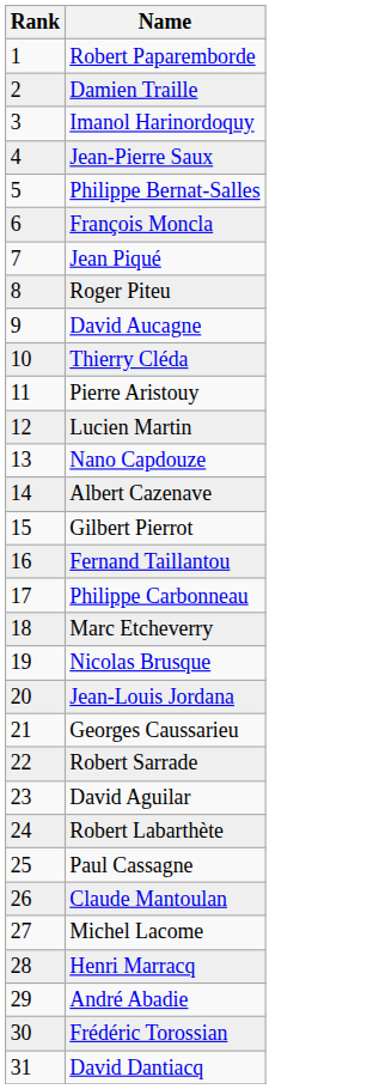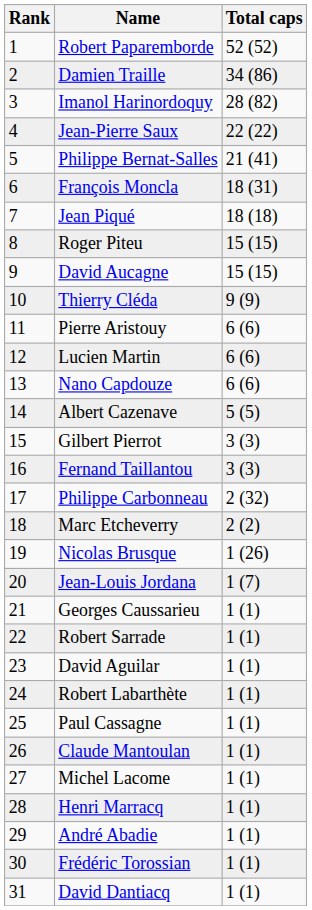 <table class="wikitable">
 <tr>
 <th>Rank</th>
 <th>Name</th>
+<th>Total caps</th>
 </tr>
 <tr>
 <td>1</td>
 <td> <a href='#'>Robert Paparemborde</a></td>
+<td>52 (52)</td>
 </tr>
 <tr bgcolor="#EFEFEF">
 <td>2</td>
 <td> <a href='#'>Damien Traille</a></td>
+<td>34 (86)</td>
 </tr>
 <tr>
 <td>3</td>
 <td> <a href='#'>Imanol Harinordoquy</a></td>
+<td>28 (82)</td>
 </tr>
 <tr bgcolor="#EFEFEF">
 <td>4</td>
 <td> <a href='#'>Jean-Pierre Saux</a></td>
+<td>22 (22)</td>
 </tr>
 <tr>
 <td>5</td>
 <td> <a href='#'>Philippe Bernat-Salles</a></td>
+<td>21 (41)</td>
 </tr>
 <tr bgcolor="#EFEFEF">
 <td>6</td>
 <td> <a href='#'>François Moncla</a></td>
+<td>18 (31)</td>
 </tr>
 <tr>
 <td>7</td>
 <td> <a href='#'>Jean Piqué</a></td>
+<td>18 (18)</td>
 </tr>
 <tr bgcolor="#EFEFEF">
 <td>8</td>
 <td> Roger Piteu</td>
+<td>15 (15)</td>
 </tr>
 <tr>
 <td>9</td>
 <td> <a href='#'>David Aucagne</a></td>
+<td>15 (15)</td>
 </tr>
 <tr bgcolor="#EFEFEF">
 <td>10</td>
 <td> <a href='#'>Thierry Cléda</a></td>
+<td>9 (9)</td>
 </tr>
 <tr>
 <td>11</td>
 <td> Pierre Aristouy</td>
+<td>6 (6)</td>
 </tr>
 <tr bgcolor="#EFEFEF">
 <td>12</td>
 <td> Lucien Martin</td>
+<td>6 (6)</td>
 </tr>
 <tr>
 <td>13</td>
 <td> <a href='#'>Nano Capdouze</a></td>
+<td>6 (6)</td>
 </tr>
 <tr bgcolor="#EFEFEF">
 <td>14</td>
 <td> Albert Cazenave</td>
+<td>5 (5)</td>
 </tr>
 <tr>
 <td>15</td>
 <td> Gilbert Pierrot</td>
+<td>3 (3)</td>
 </tr>
 <tr bgcolor="#EFEFEF">
 <td>16</td>
 <td> <a href='#'>Fernand Taillantou</a></td>
+<td>3 (3)</td>
 </tr>
 <tr>
 <td>17</td>
 <td> <a href='#'>Philippe Carbonneau</a></td>
+<td>2 (32)</td>
 </tr>
 <tr bgcolor="#EFEFEF">
 <td>18</td>
 <td> Marc Etcheverry</td>
+<td>2 (2)</td>
 </tr>
 <tr>
 <td>19</td>
 <td> <a href='#'>Nicolas Brusque</a></td>
+<td>1 (26)</td>
 </tr>
 <tr bgcolor="#EFEFEF">
 <td>20</td>
 <td> <a href='#'>Jean-Louis Jordana</a></td>
+<td>1 (7)</td>
 </tr>
 <tr>
 <td>21</td>
 <td> Georges Caussarieu</td>
+<td>1 (1)</td>
 </tr>
 <tr bgcolor="#EFEFEF">
 <td>22</td>
 <td> Robert Sarrade</td>
+<td>1 (1)</td>
 </tr>
 <tr>
 <td>23</td>
 <td> David Aguilar</td>
+<td>1 (1)</td>
 </tr>
 <tr bgcolor="#EFEFEF">
 <td>24</td>
 <td> Robert Labarthète</td>
+<td>1 (1)</td>
 </tr>
 <tr>
 <td>25</td>
 <td> Paul Cassagne</td>
+<td>1 (1)</td>
 </tr>
 <tr bgcolor="#EFEFEF">
 <td>26</td>
 <td> <a href='#'>Claude Mantoulan</a></td>
+<td>1 (1)</td>
 </tr>
 <tr>
 <td>27</td>
 <td> Michel Lacome</td>
+<td>1 (1)</td>
 </tr>
 <tr bgcolor="#EFEFEF">
 <td>28</td>
 <td> <a href='#'>Henri Marracq</a></td>
+<td>1 (1)</td>
 </tr>
 <tr>
 <td>29</td>
 <td> <a href='#'>André Abadie</a></td>
+<td>1 (1)</td>
 </tr>
 <tr bgcolor="#EFEFEF">
 <td>30</td>
 <td> <a href='#'>Frédéric Torossian</a></td>
+<td>1 (1)</td>
 </tr>
 <tr>
 <td>31</td>
 <td> <a href='#'>David Dantiacq</a></td>
+<td>1 (1)</td>
 </tr>
 </table>
